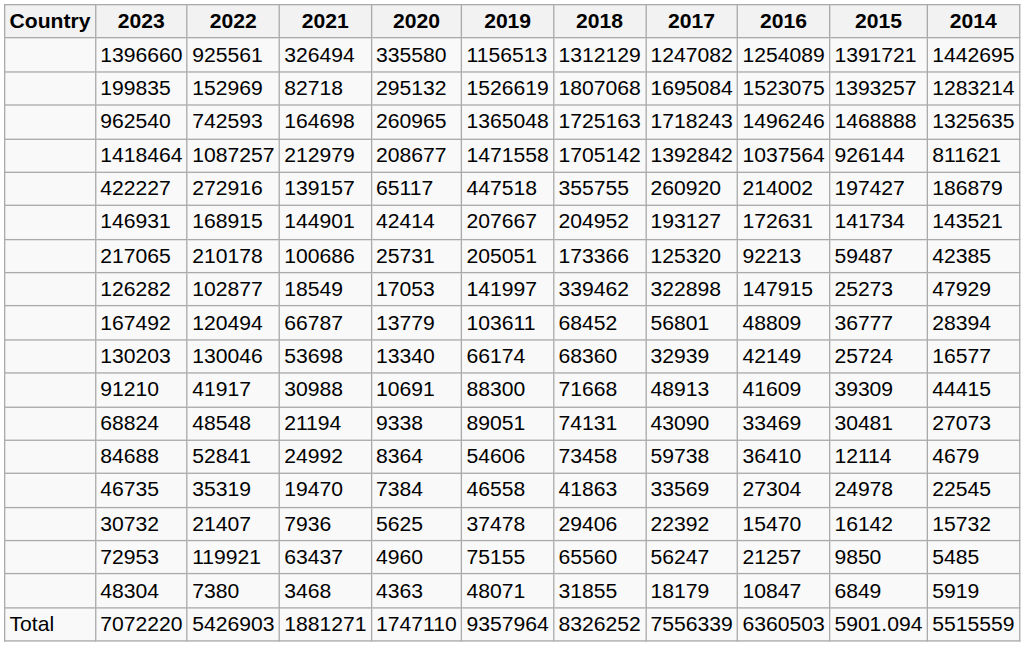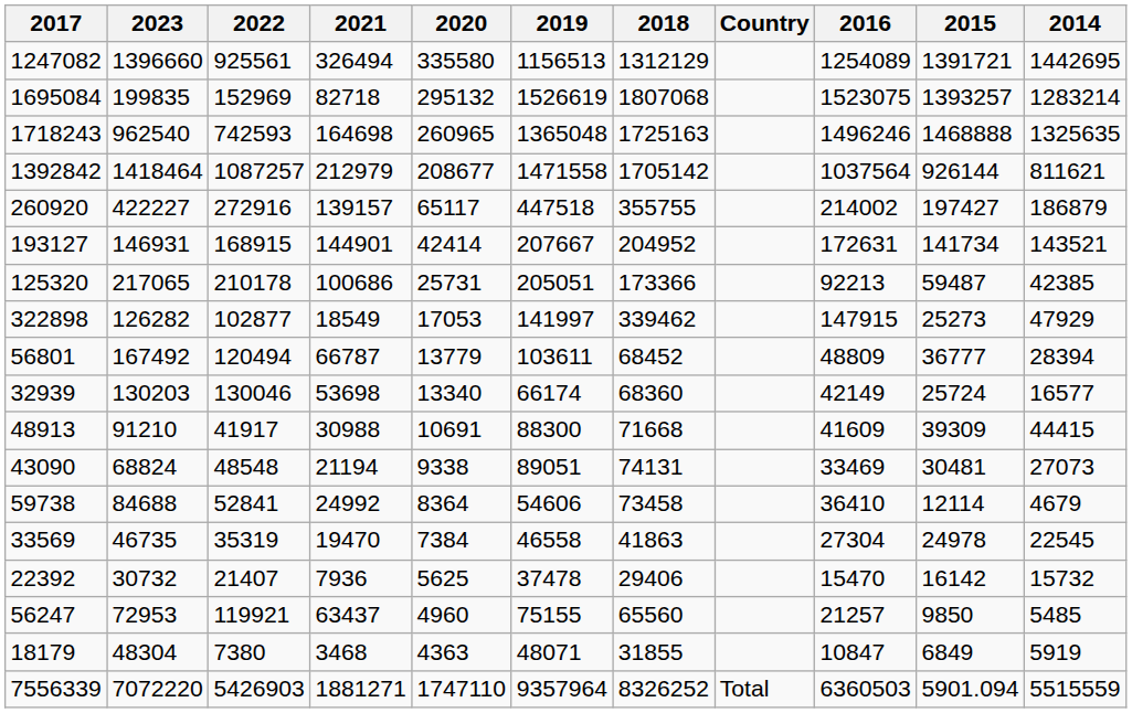 <table class="wikitable sortable">
 <tr>
-<th>Country</th>
+<th>2017</th>
 <th>2023</th>
 <th>2022</th>
 <th>2021</th>
 <th>2020</th>
 <th>2019</th>
 <th>2018</th>
-<th>2017</th>
+<th>Country</th>
 <th>2016</th>
 <th>2015</th>
 <th>2014</th>
 </tr>
 <tr>
-<td></td>
+<td>1247082 </td>
 <td>1396660 </td>
 <td>925561 </td>
 <td>326494 </td>
 <td>335580 </td>
 <td>1156513 </td>
 <td>1312129 </td>
-<td>1247082 </td>
+<td></td>
 <td>1254089 </td>
 <td>1391721 </td>
 <td>1442695</td>
 </tr>
 <tr>
-<td></td>
+<td>1695084 </td>
 <td>199835 </td>
 <td>152969 </td>
 <td>82718 </td>
 <td>295132 </td>
 <td>1526619 </td>
 <td>1807068 </td>
-<td>1695084 </td>
+<td></td>
 <td>1523075 </td>
 <td>1393257 </td>
 <td>1283214</td>
 </tr>
 <tr>
-<td></td>
+<td>1718243 </td>
 <td>962540 </td>
 <td>742593 </td>
 <td>164698 </td>
 <td>260965 </td>
 <td>1365048 </td>
 <td>1725163 </td>
-<td>1718243 </td>
+<td></td>
 <td>1496246 </td>
 <td>1468888 </td>
 <td>1325635</td>
 </tr>
 <tr>
-<td></td>
+<td>1392842 </td>
 <td>1418464 </td>
 <td>1087257 </td>
 <td>212979 </td>
 <td>208677 </td>
 <td>1471558 </td>
 <td>1705142 </td>
-<td>1392842 </td>
+<td></td>
 <td>1037564 </td>
 <td>926144 </td>
 <td>811621</td>
 </tr>
 <tr>
-<td><em></em></td>
+<td>260920 </td>
 <td>422227 </td>
 <td>272916 </td>
 <td>139157 </td>
 <td>65117 </td>
 <td>447518 </td>
 <td>355755 </td>
-<td>260920 </td>
+<td><em></em></td>
 <td>214002 </td>
 <td>197427 </td>
 <td>186879</td>
 </tr>
 <tr>
-<td></td>
+<td>193127 </td>
 <td>146931 </td>
 <td>168915 </td>
 <td>144901 </td>
 <td>42414 </td>
 <td>207667 </td>
 <td>204952 </td>
-<td>193127 </td>
+<td></td>
 <td>172631 </td>
 <td>141734 </td>
 <td>143521</td>
 </tr>
 <tr>
-<td></td>
+<td>125320 </td>
 <td>217065 </td>
 <td>210178 </td>
 <td>100686 </td>
 <td>25731 </td>
 <td>205051 </td>
 <td>173366 </td>
-<td>125320 </td>
+<td></td>
 <td>92213 </td>
 <td>59487 </td>
 <td>42385</td>
 </tr>
 <tr>
-<td></td>
+<td>322898 </td>
 <td>126282 </td>
 <td>102877 </td>
 <td>18549 </td>
 <td>17053 </td>
 <td>141997 </td>
 <td>339462 </td>
-<td>322898 </td>
+<td></td>
 <td>147915 </td>
 <td>25273 </td>
 <td>47929</td>
 </tr>
 <tr>
-<td></td>
+<td>56801 </td>
 <td>167492 </td>
 <td>120494 </td>
 <td>66787 </td>
 <td>13779 </td>
 <td>103611 </td>
 <td>68452 </td>
-<td>56801 </td>
+<td></td>
 <td>48809 </td>
 <td>36777 </td>
 <td>28394</td>
 </tr>
 <tr>
-<td></td>
+<td>32939 </td>
 <td>130203 </td>
 <td>130046 </td>
 <td>53698 </td>
 <td>13340 </td>
 <td>66174 </td>
 <td>68360 </td>
-<td>32939 </td>
+<td></td>
 <td>42149 </td>
 <td>25724 </td>
 <td>16577</td>
 </tr>
 <tr>
-<td></td>
+<td>48913 </td>
 <td>91210 </td>
 <td>41917 </td>
 <td>30988 </td>
 <td>10691 </td>
 <td>88300 </td>
 <td>71668 </td>
-<td>48913 </td>
+<td></td>
 <td>41609 </td>
 <td>39309 </td>
 <td>44415</td>
 </tr>
 <tr>
-<td></td>
+<td>43090 </td>
 <td>68824 </td>
 <td>48548 </td>
 <td>21194 </td>
 <td>9338 </td>
 <td>89051 </td>
 <td>74131 </td>
-<td>43090 </td>
+<td></td>
 <td>33469 </td>
 <td>30481 </td>
 <td>27073</td>
 </tr>
 <tr>
-<td></td>
+<td>59738 </td>
 <td>84688 </td>
 <td>52841 </td>
 <td>24992 </td>
 <td>8364 </td>
 <td>54606 </td>
 <td>73458 </td>
-<td>59738 </td>
+<td></td>
 <td>36410 </td>
 <td>12114 </td>
 <td>4679</td>
 </tr>
 <tr>
-<td></td>
+<td>33569 </td>
 <td>46735 </td>
 <td>35319 </td>
 <td>19470 </td>
 <td>7384 </td>
 <td>46558 </td>
 <td>41863 </td>
-<td>33569 </td>
+<td></td>
 <td>27304 </td>
 <td>24978 </td>
 <td>22545</td>
 </tr>
 <tr>
-<td></td>
+<td>22392 </td>
 <td>30732 </td>
 <td>21407 </td>
 <td>7936 </td>
 <td>5625 </td>
 <td>37478 </td>
 <td>29406 </td>
-<td>22392 </td>
+<td></td>
 <td>15470 </td>
 <td>16142 </td>
 <td>15732</td>
 </tr>
 <tr>
-<td></td>
+<td>56247 </td>
 <td>72953 </td>
 <td>119921 </td>
 <td>63437 </td>
 <td>4960 </td>
 <td>75155 </td>
 <td>65560 </td>
-<td>56247 </td>
+<td></td>
 <td>21257 </td>
 <td>9850 </td>
 <td>5485</td>
 </tr>
 <tr>
-<td></td>
+<td>18179 </td>
 <td>48304 </td>
 <td>7380 </td>
 <td>3468 </td>
 <td>4363 </td>
 <td>48071 </td>
 <td>31855 </td>
-<td>18179 </td>
+<td></td>
 <td>10847 </td>
 <td>6849 </td>
 <td>5919</td>
 </tr>
 <tr>
-<td>Total</td>
+<td>7556339 </td>
 <td>7072220 </td>
 <td>5426903 </td>
 <td>1881271 </td>
 <td>1747110 </td>
 <td>9357964 </td>
 <td>8326252 </td>
-<td>7556339 </td>
+<td>Total</td>
 <td>6360503 </td>
 <td>5901.094 </td>
 <td>5515559</td>
 </tr>
 </table>
